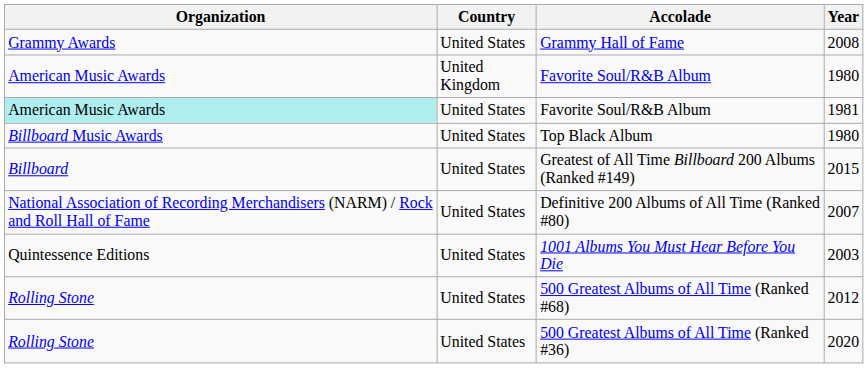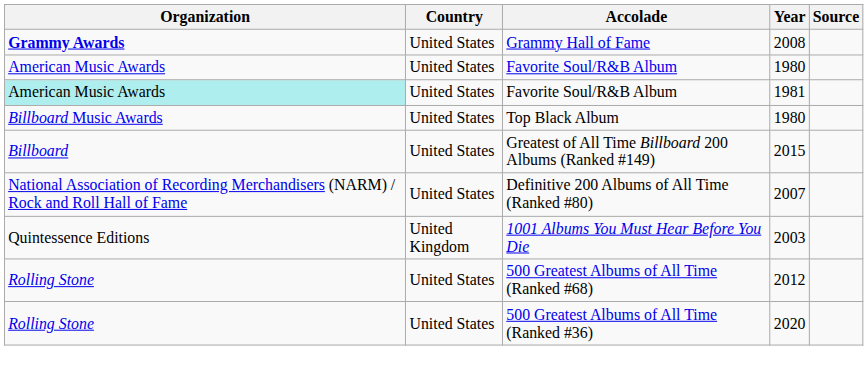 <table class="wikitable">
 <tr>
 <th>Organization</th>
 <th>Country</th>
 <th>Accolade</th>
 <th>Year</th>
+<th>Source</th>
 </tr>
 <tr>
-<td><a href='#'>Grammy Awards</a></td>
+<td><strong><a href='#'>Grammy Awards</a></strong></td>
 <td>United States</td>
 <td><a href='#'>Grammy Hall of Fame</a></td>
 <td>2008</td>
+<td></td>
 </tr>
 <tr>
 <td><a href='#'>American Music Awards</a></td>
-<td>United Kingdom</td>
+<td>United States</td>
 <td><a href='#'>Favorite Soul/R&B Album</a></td>
 <td>1980</td>
+<td></td>
 </tr>
 <tr>
 <td style="background: paleturquoise;">American Music Awards</td>
 <td>United States</td>
 <td>Favorite Soul/R&B Album</td>
 <td>1981</td>
+<td></td>
 </tr>
 <tr>
 <td><a href='#'><em>Billboard</em> Music Awards</a></td>
 <td>United States</td>
 <td>Top Black Album</td>
 <td>1980</td>
+<td></td>
 </tr>
 <tr>
 <td><em><a href='#'>Billboard</a></em></td>
 <td>United States</td>
 <td>Greatest of All Time <em>Billboard</em> 200 Albums (Ranked #149)</td>
 <td>2015</td>
+<td></td>
 </tr>
 <tr>
 <td><a href='#'>National Association of Recording Merchandisers</a> (NARM) / <a href='#'>Rock and Roll Hall of Fame</a></td>
 <td>United States</td>
 <td>Definitive 200 Albums of All Time (Ranked #80)</td>
 <td>2007</td>
+<td></td>
 </tr>
 <tr>
 <td>Quintessence Editions</td>
-<td>United States</td>
+<td>United Kingdom</td>
 <td><em><a href='#'>1001 Albums You Must Hear Before You Die</a></em></td>
 <td>2003</td>
+<td></td>
 </tr>
 <tr>
 <td><em><a href='#'>Rolling Stone</a></em></td>
 <td>United States</td>
 <td><a href='#'>500 Greatest Albums of All Time</a> (Ranked #68)</td>
 <td>2012</td>
+<td></td>
 </tr>
 <tr>
 <td><em><a href='#'>Rolling Stone</a></em></td>
 <td>United States</td>
 <td><a href='#'>500 Greatest Albums of All Time</a> (Ranked #36)</td>
 <td>2020</td>
+<td></td>
 </tr>
 </table>
